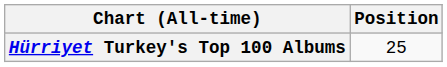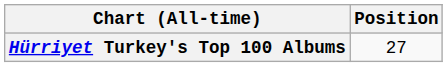 <table class="wikitable plainrowheaders">
 <tr>
 <th>Chart (All-time)</th>
 <th>Position</th>
 </tr>
 <tr>
 <th scope="row"><em><a href='#'>Hürriyet</a></em> Turkey's Top 100 Albums</th>
-<td align="center">25</td>
+<td align="center">27</td>
 </tr>
 </table>
